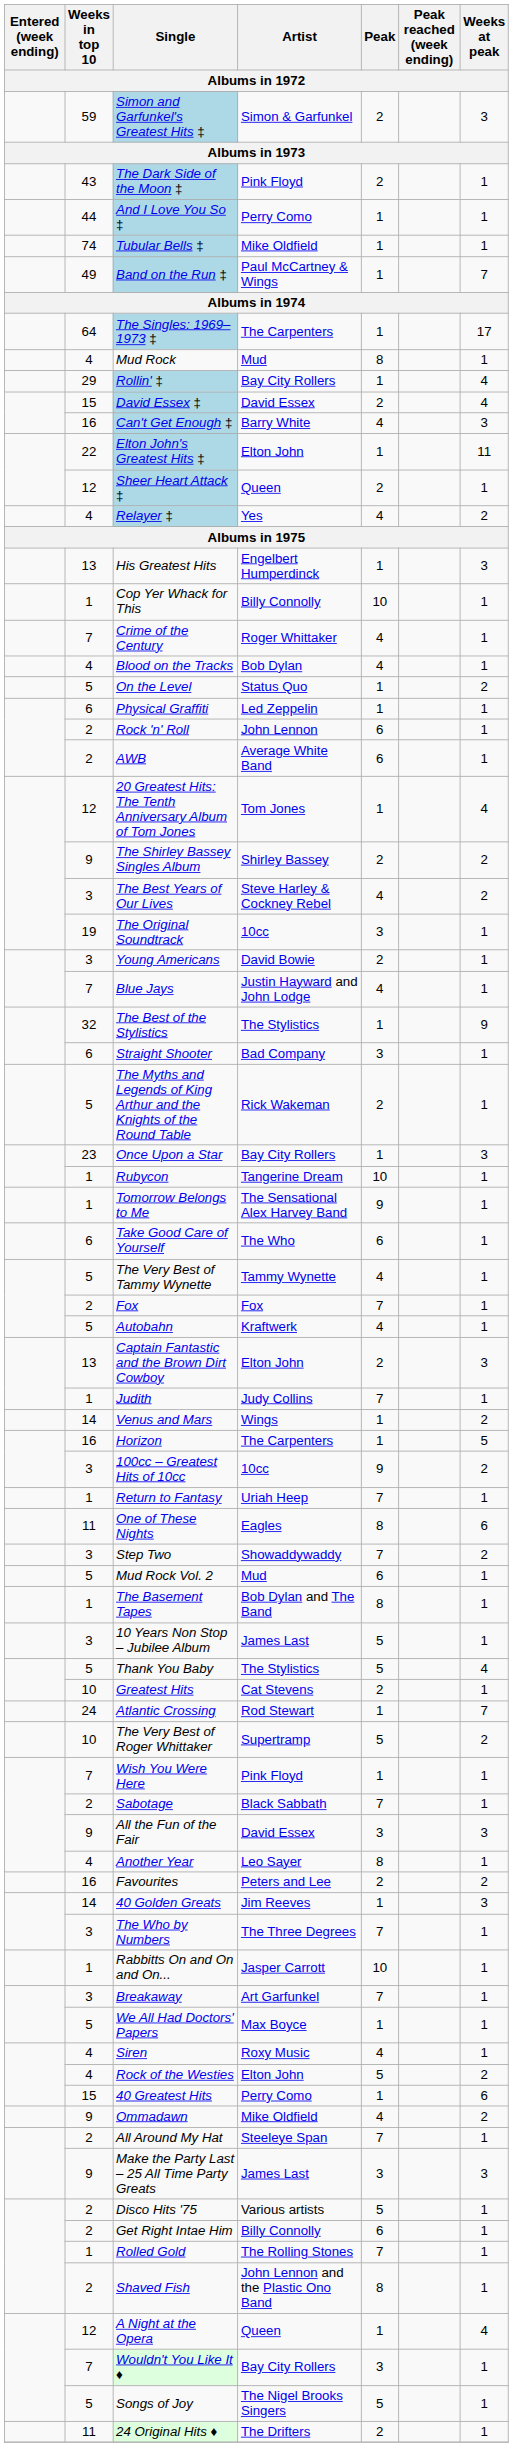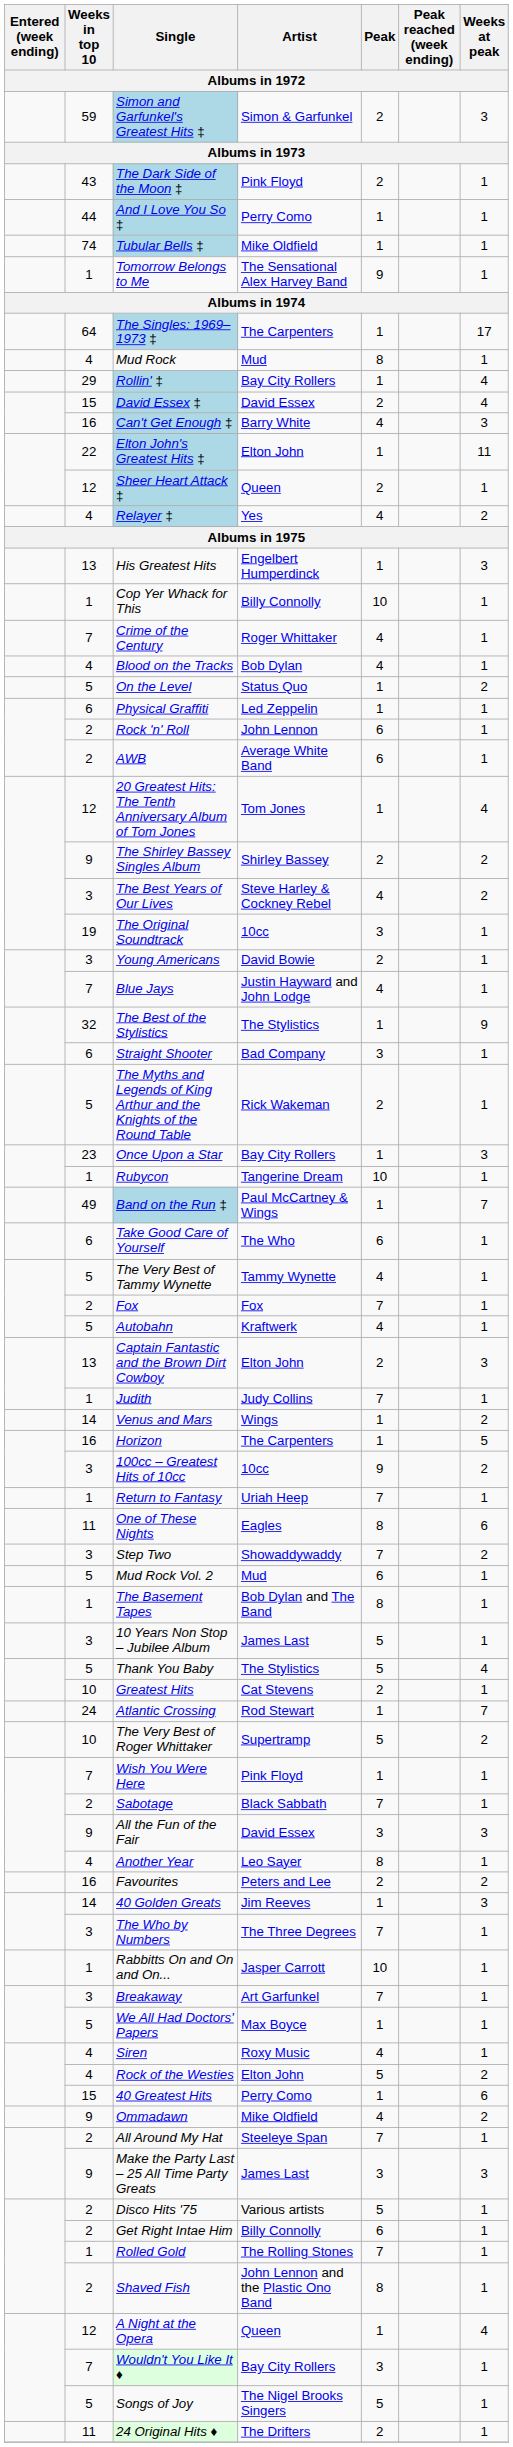 <table class="wikitable sortable" style="text-align:center;">
 <tr>
 <th>Entered <br>(week ending)</th>
 <th data-sort-type="number">Weeks<br>in<br>top<br>10</th>
 <th>Single</th>
 <th>Artist</th>
 <th data-sort-type="number">Peak</th>
 <th>Peak<br>reached <br>(week ending)</th>
 <th data-sort-type="number">Weeks<br>at<br>peak</th>
 </tr>
 <tr>
 <th colspan="7">Albums in 1972</th>
 </tr>
 <tr>
 <td></td>
 <td>59</td>
 <td align="left" bgcolor=lightblue><em><a href='#'>Simon and Garfunkel's Greatest Hits</a></em> ‡</td>
 <td align="left"><a href='#'>Simon & Garfunkel</a></td>
 <td>2</td>
 <td></td>
 <td>3</td>
 </tr>
 <tr>
 <th colspan="7">Albums in 1973</th>
 </tr>
 <tr>
 <td></td>
 <td>43</td>
 <td align="left" bgcolor=lightblue><em><a href='#'>The Dark Side of the Moon</a></em> ‡</td>
 <td align="left"><a href='#'>Pink Floyd</a></td>
 <td>2</td>
 <td></td>
 <td>1</td>
 </tr>
 <tr>
 <td></td>
 <td>44</td>
 <td align="left" bgcolor=lightblue><em><a href='#'>And I Love You So</a></em> ‡</td>
 <td align="left"><a href='#'>Perry Como</a></td>
 <td>1</td>
 <td></td>
 <td>1</td>
 </tr>
 <tr>
 <td></td>
 <td>74</td>
 <td align="left" bgcolor=lightblue><em><a href='#'>Tubular Bells</a></em> ‡</td>
 <td align="left"><a href='#'>Mike Oldfield</a></td>
 <td>1</td>
 <td></td>
 <td>1</td>
 </tr>
 <tr>
 <td></td>
-<td>49</td>
-<td align="left" bgcolor=lightblue><em><a href='#'>Band on the Run</a></em> ‡</td>
-<td align="left"><a href='#'>Paul McCartney & Wings</a></td>
 <td>1</td>
+<td align="left"><em><a href='#'>Tomorrow Belongs to Me</a></em></td>
+<td align="left"><a href='#'>The Sensational Alex Harvey Band</a></td>
+<td>9</td>
 <td></td>
-<td>7</td>
+<td>1</td>
 </tr>
 <tr>
 <th colspan="7">Albums in 1974</th>
 </tr>
 <tr>
 <td></td>
 <td>64</td>
 <td align="left" bgcolor=lightblue><em><a href='#'>The Singles: 1969–1973</a></em> ‡</td>
 <td align="left"><a href='#'>The Carpenters</a></td>
 <td>1</td>
 <td></td>
 <td>17</td>
 </tr>
 <tr>
 <td></td>
 <td>4</td>
 <td align="left"><em>Mud Rock</em></td>
 <td align="left"><a href='#'>Mud</a></td>
 <td>8</td>
 <td></td>
 <td>1</td>
 </tr>
 <tr>
 <td></td>
 <td>29</td>
 <td align="left" bgcolor=lightblue><em><a href='#'>Rollin'</a></em> ‡</td>
 <td align="left"><a href='#'>Bay City Rollers</a></td>
 <td>1</td>
 <td></td>
 <td>4</td>
 </tr>
 <tr>
 <td rowspan="2"></td>
 <td>15</td>
 <td align="left" bgcolor=lightblue><em><a href='#'>David Essex</a></em> ‡</td>
 <td align="left"><a href='#'>David Essex</a></td>
 <td>2</td>
 <td></td>
 <td>4</td>
 </tr>
 <tr>
 <td>16</td>
 <td align="left" bgcolor=lightblue><em><a href='#'>Can't Get Enough</a></em> ‡</td>
 <td align="left"><a href='#'>Barry White</a></td>
 <td>4</td>
 <td></td>
 <td>3</td>
 </tr>
 <tr>
 <td rowspan="2"></td>
 <td>22</td>
 <td align="left" bgcolor=lightblue><em><a href='#'>Elton John's Greatest Hits</a></em> ‡</td>
 <td align="left"><a href='#'>Elton John</a></td>
 <td>1</td>
 <td></td>
 <td>11</td>
 </tr>
 <tr>
 <td>12</td>
 <td align="left" bgcolor=lightblue><em><a href='#'>Sheer Heart Attack</a></em> ‡</td>
 <td align="left"><a href='#'>Queen</a></td>
 <td>2</td>
 <td></td>
 <td>1</td>
 </tr>
 <tr>
 <td></td>
 <td>4</td>
 <td align="left" bgcolor=lightblue><em><a href='#'>Relayer</a></em> ‡</td>
 <td align="left"><a href='#'>Yes</a></td>
 <td>4</td>
 <td></td>
 <td>2</td>
 </tr>
 <tr>
 <th colspan="7">Albums in 1975</th>
 </tr>
 <tr>
 <td></td>
 <td>13</td>
 <td align="left"><em>His Greatest Hits</em></td>
 <td align="left"><a href='#'>Engelbert Humperdinck</a></td>
 <td>1</td>
 <td></td>
 <td>3</td>
 </tr>
 <tr>
 <td></td>
 <td>1</td>
 <td align="left"><em>Cop Yer Whack for This</em></td>
 <td align="left"><a href='#'>Billy Connolly</a></td>
 <td>10</td>
 <td></td>
 <td>1</td>
 </tr>
 <tr>
 <td></td>
 <td>7</td>
 <td align="left"><em><a href='#'>Crime of the Century</a></em></td>
 <td align="left"><a href='#'>Roger Whittaker</a></td>
 <td>4</td>
 <td></td>
 <td>1</td>
 </tr>
 <tr>
 <td></td>
 <td>4</td>
 <td align="left"><em><a href='#'>Blood on the Tracks</a></em></td>
 <td align="left"><a href='#'>Bob Dylan</a></td>
 <td>4</td>
 <td></td>
 <td>1</td>
 </tr>
 <tr>
 <td></td>
 <td>5</td>
 <td align="left"><em><a href='#'>On the Level</a></em></td>
 <td align="left"><a href='#'>Status Quo</a></td>
 <td>1</td>
 <td></td>
 <td>2</td>
 </tr>
 <tr>
 <td rowspan="3"></td>
 <td>6</td>
 <td align="left"><em><a href='#'>Physical Graffiti</a></em></td>
 <td align="left"><a href='#'>Led Zeppelin</a></td>
 <td>1</td>
 <td></td>
 <td>1</td>
 </tr>
 <tr>
 <td>2</td>
 <td align="left"><em><a href='#'>Rock 'n' Roll</a></em></td>
 <td align="left"><a href='#'>John Lennon</a></td>
 <td>6</td>
 <td></td>
 <td>1</td>
 </tr>
 <tr>
 <td>2</td>
 <td align="left"><em><a href='#'>AWB</a></em></td>
 <td align="left"><a href='#'>Average White Band</a></td>
 <td>6</td>
 <td></td>
 <td>1</td>
 </tr>
 <tr>
 <td rowspan="4"></td>
 <td>12</td>
 <td align="left"><em><a href='#'>20 Greatest Hits: The Tenth Anniversary Album of Tom Jones</a></em></td>
 <td align="left"><a href='#'>Tom Jones</a></td>
 <td>1</td>
 <td></td>
 <td>4</td>
 </tr>
 <tr>
 <td>9</td>
 <td align="left"><em><a href='#'>The Shirley Bassey Singles Album</a></em></td>
 <td align="left"><a href='#'>Shirley Bassey</a></td>
 <td>2</td>
 <td></td>
 <td>2</td>
 </tr>
 <tr>
 <td>3</td>
 <td align="left"><em><a href='#'>The Best Years of Our Lives</a></em></td>
 <td align="left"><a href='#'>Steve Harley & Cockney Rebel</a></td>
 <td>4</td>
 <td></td>
 <td>2</td>
 </tr>
 <tr>
 <td>19</td>
 <td align="left"><em><a href='#'>The Original Soundtrack</a></em></td>
 <td align="left"><a href='#'>10cc</a></td>
 <td>3</td>
 <td></td>
 <td>1</td>
 </tr>
 <tr>
 <td rowspan="2"></td>
 <td>3</td>
 <td align="left"><em><a href='#'>Young Americans</a></em></td>
 <td align="left"><a href='#'>David Bowie</a></td>
 <td>2</td>
 <td></td>
 <td>1</td>
 </tr>
 <tr>
 <td>7</td>
 <td align="left"><em><a href='#'>Blue Jays</a></em></td>
 <td align="left"><a href='#'>Justin Hayward</a> and <a href='#'>John Lodge</a></td>
 <td>4</td>
 <td></td>
 <td>1</td>
 </tr>
 <tr>
 <td rowspan="2"></td>
 <td>32</td>
 <td align="left"><em><a href='#'>The Best of the Stylistics</a></em></td>
 <td align="left"><a href='#'>The Stylistics</a></td>
 <td>1</td>
 <td></td>
 <td>9</td>
 </tr>
 <tr>
 <td>6</td>
 <td align="left"><em><a href='#'>Straight Shooter</a></em></td>
 <td align="left"><a href='#'>Bad Company</a></td>
 <td>3</td>
 <td></td>
 <td>1</td>
 </tr>
 <tr>
 <td></td>
 <td>5</td>
 <td align="left"><em><a href='#'>The Myths and Legends of King Arthur and the Knights of the Round Table</a></em></td>
 <td align="left"><a href='#'>Rick Wakeman</a></td>
 <td>2</td>
 <td></td>
 <td>1</td>
 </tr>
 <tr>
 <td rowspan="2"></td>
 <td>23</td>
 <td align="left"><em><a href='#'>Once Upon a Star</a></em></td>
 <td align="left"><a href='#'>Bay City Rollers</a></td>
 <td>1</td>
 <td></td>
 <td>3</td>
 </tr>
 <tr>
 <td>1</td>
 <td align="left"><em><a href='#'>Rubycon</a></em></td>
 <td align="left"><a href='#'>Tangerine Dream</a></td>
 <td>10</td>
 <td></td>
 <td>1</td>
 </tr>
 <tr>
 <td></td>
+<td>49</td>
+<td align="left" bgcolor=lightblue><em><a href='#'>Band on the Run</a></em> ‡</td>
+<td align="left"><a href='#'>Paul McCartney & Wings</a></td>
 <td>1</td>
-<td align="left"><em><a href='#'>Tomorrow Belongs to Me</a></em></td>
-<td align="left"><a href='#'>The Sensational Alex Harvey Band</a></td>
-<td>9</td>
 <td></td>
-<td>1</td>
+<td>7</td>
 </tr>
 <tr>
 <td></td>
 <td>6</td>
 <td align="left"><em><a href='#'>Take Good Care of Yourself</a></em></td>
 <td align="left"><a href='#'>The Who</a></td>
 <td>6</td>
 <td></td>
 <td>1</td>
 </tr>
 <tr>
 <td rowspan="3"></td>
 <td>5</td>
 <td align="left"><em>The Very Best of Tammy Wynette</em></td>
 <td align="left"><a href='#'>Tammy Wynette</a></td>
 <td>4</td>
 <td></td>
 <td>1</td>
 </tr>
 <tr>
 <td>2</td>
 <td align="left"><em><a href='#'>Fox</a></em></td>
 <td align="left"><a href='#'>Fox</a></td>
 <td>7</td>
 <td></td>
 <td>1</td>
 </tr>
 <tr>
 <td>5</td>
 <td align="left"><em><a href='#'>Autobahn</a></em></td>
 <td align="left"><a href='#'>Kraftwerk</a></td>
 <td>4</td>
 <td></td>
 <td>1</td>
 </tr>
 <tr>
 <td rowspan="2"></td>
 <td>13</td>
 <td align="left"><em><a href='#'>Captain Fantastic and the Brown Dirt Cowboy</a></em></td>
 <td align="left"><a href='#'>Elton John</a></td>
 <td>2</td>
 <td></td>
 <td>3</td>
 </tr>
 <tr>
 <td>1</td>
 <td align="left"><em><a href='#'>Judith</a></em></td>
 <td align="left"><a href='#'>Judy Collins</a></td>
 <td>7</td>
 <td></td>
 <td>1</td>
 </tr>
 <tr>
 <td></td>
 <td>14</td>
 <td align="left"><em><a href='#'>Venus and Mars</a></em></td>
 <td align="left"><a href='#'>Wings</a></td>
 <td>1</td>
 <td></td>
 <td>2</td>
 </tr>
 <tr>
 <td rowspan="2"></td>
 <td>16</td>
 <td align="left"><em><a href='#'>Horizon</a></em></td>
 <td align="left"><a href='#'>The Carpenters</a></td>
 <td>1</td>
 <td></td>
 <td>5</td>
 </tr>
 <tr>
 <td>3</td>
 <td align="left"><em><a href='#'>100cc – Greatest Hits of 10cc</a></em></td>
 <td align="left"><a href='#'>10cc</a></td>
 <td>9</td>
 <td></td>
 <td>2</td>
 </tr>
 <tr>
 <td></td>
 <td>1</td>
 <td align="left"><em><a href='#'>Return to Fantasy</a></em></td>
 <td align="left"><a href='#'>Uriah Heep</a></td>
 <td>7</td>
 <td></td>
 <td>1</td>
 </tr>
 <tr>
 <td></td>
 <td>11</td>
 <td align="left"><em><a href='#'>One of These Nights</a></em></td>
 <td align="left"><a href='#'>Eagles</a></td>
 <td>8</td>
 <td></td>
 <td>6</td>
 </tr>
 <tr>
 <td></td>
 <td>3</td>
 <td align="left"><em>Step Two</em></td>
 <td align="left"><a href='#'>Showaddywaddy</a></td>
 <td>7</td>
 <td></td>
 <td>2</td>
 </tr>
 <tr>
 <td></td>
 <td>5</td>
 <td align="left"><em>Mud Rock Vol. 2</em></td>
 <td align="left"><a href='#'>Mud</a></td>
 <td>6</td>
 <td></td>
 <td>1</td>
 </tr>
 <tr>
 <td></td>
 <td>1</td>
 <td align="left"><em><a href='#'>The Basement Tapes</a></em></td>
 <td align="left"><a href='#'>Bob Dylan</a> and <a href='#'>The Band</a></td>
 <td>8</td>
 <td></td>
 <td>1</td>
 </tr>
 <tr>
 <td></td>
 <td>3</td>
 <td align="left"><em>10 Years Non Stop – Jubilee Album</em></td>
 <td align="left"><a href='#'>James Last</a></td>
 <td>5</td>
 <td></td>
 <td>1</td>
 </tr>
 <tr>
 <td rowspan="2"></td>
 <td>5</td>
 <td align="left"><em>Thank You Baby</em></td>
 <td align="left"><a href='#'>The Stylistics</a></td>
 <td>5</td>
 <td></td>
 <td>4</td>
 </tr>
 <tr>
 <td>10</td>
 <td align="left"><em><a href='#'>Greatest Hits</a></em></td>
 <td align="left"><a href='#'>Cat Stevens</a></td>
 <td>2</td>
 <td></td>
 <td>1</td>
 </tr>
 <tr>
 <td></td>
 <td>24</td>
 <td align="left"><em><a href='#'>Atlantic Crossing</a></em></td>
 <td align="left"><a href='#'>Rod Stewart</a></td>
 <td>1</td>
 <td></td>
 <td>7</td>
 </tr>
 <tr>
 <td></td>
 <td>10</td>
 <td align="left"><em>The Very Best of Roger Whittaker</em></td>
 <td align="left"><a href='#'>Supertramp</a></td>
 <td>5</td>
 <td></td>
 <td>2</td>
 </tr>
 <tr>
 <td rowspan="4"></td>
 <td>7</td>
 <td align="left"><em><a href='#'>Wish You Were Here</a></em></td>
 <td align="left"><a href='#'>Pink Floyd</a></td>
 <td>1</td>
 <td></td>
 <td>1</td>
 </tr>
 <tr>
 <td>2</td>
 <td align="left"><em><a href='#'>Sabotage</a></em></td>
 <td align="left"><a href='#'>Black Sabbath</a></td>
 <td>7</td>
 <td></td>
 <td>1</td>
 </tr>
 <tr>
 <td>9</td>
 <td align="left"><em>All the Fun of the Fair</em></td>
 <td align="left"><a href='#'>David Essex</a></td>
 <td>3</td>
 <td></td>
 <td>3</td>
 </tr>
 <tr>
 <td>4</td>
 <td align="left"><em><a href='#'>Another Year</a></em></td>
 <td align="left"><a href='#'>Leo Sayer</a></td>
 <td>8</td>
 <td></td>
 <td>1</td>
 </tr>
 <tr>
 <td></td>
 <td>16</td>
 <td align="left"><em>Favourites</em></td>
 <td align="left"><a href='#'>Peters and Lee</a></td>
 <td>2</td>
 <td></td>
 <td>2</td>
 </tr>
 <tr>
 <td rowspan="2"></td>
 <td>14</td>
 <td align="left"><em><a href='#'>40 Golden Greats</a></em></td>
 <td align="left"><a href='#'>Jim Reeves</a></td>
 <td>1</td>
 <td></td>
 <td>3</td>
 </tr>
 <tr>
 <td>3</td>
 <td align="left"><em><a href='#'>The Who by Numbers</a></em></td>
 <td align="left"><a href='#'>The Three Degrees</a></td>
 <td>7</td>
 <td></td>
 <td>1</td>
 </tr>
 <tr>
 <td></td>
 <td>1</td>
 <td align="left"><em>Rabbitts On and On and On...</em></td>
 <td align="left"><a href='#'>Jasper Carrott</a></td>
 <td>10</td>
 <td></td>
 <td>1</td>
 </tr>
 <tr>
 <td rowspan="2"></td>
 <td>3</td>
 <td align="left"><em><a href='#'>Breakaway</a></em></td>
 <td align="left"><a href='#'>Art Garfunkel</a></td>
 <td>7</td>
 <td></td>
 <td>1</td>
 </tr>
 <tr>
 <td>5</td>
 <td align="left"><em><a href='#'>We All Had Doctors' Papers</a></em></td>
 <td align="left"><a href='#'>Max Boyce</a></td>
 <td>1</td>
 <td></td>
 <td>1</td>
 </tr>
 <tr>
 <td rowspan="3"></td>
 <td>4</td>
 <td align="left"><em><a href='#'>Siren</a></em></td>
 <td align="left"><a href='#'>Roxy Music</a></td>
 <td>4</td>
 <td></td>
 <td>1</td>
 </tr>
 <tr>
 <td>4</td>
 <td align="left"><em><a href='#'>Rock of the Westies</a></em></td>
 <td align="left"><a href='#'>Elton John</a></td>
 <td>5</td>
 <td></td>
 <td>2</td>
 </tr>
 <tr>
 <td>15</td>
 <td align="left"><em><a href='#'>40 Greatest Hits</a></em></td>
 <td align="left"><a href='#'>Perry Como</a></td>
 <td>1</td>
 <td></td>
 <td>6</td>
 </tr>
 <tr>
 <td></td>
 <td>9</td>
 <td align="left"><em><a href='#'>Ommadawn</a></em></td>
 <td align="left"><a href='#'>Mike Oldfield</a></td>
 <td>4</td>
 <td></td>
 <td>2</td>
 </tr>
 <tr>
 <td rowspan="2"></td>
 <td>2</td>
 <td align="left"><em>All Around My Hat</em></td>
 <td align="left"><a href='#'>Steeleye Span</a></td>
 <td>7</td>
 <td></td>
 <td>1</td>
 </tr>
 <tr>
 <td>9</td>
 <td align="left"><em>Make the Party Last – 25 All Time Party Greats</em></td>
 <td align="left"><a href='#'>James Last</a></td>
 <td>3</td>
 <td></td>
 <td>3</td>
 </tr>
 <tr>
 <td rowspan="4"></td>
 <td>2</td>
 <td align="left"><em>Disco Hits '75</em></td>
 <td align="left">Various artists</td>
 <td>5</td>
 <td></td>
 <td>1</td>
 </tr>
 <tr>
 <td>2</td>
 <td align="left"><em>Get Right Intae Him</em></td>
 <td align="left"><a href='#'>Billy Connolly</a></td>
 <td>6</td>
 <td></td>
 <td>1</td>
 </tr>
 <tr>
 <td>1</td>
 <td align="left"><em><a href='#'>Rolled Gold</a></em></td>
 <td align="left"><a href='#'>The Rolling Stones</a></td>
 <td>7</td>
 <td></td>
 <td>1</td>
 </tr>
 <tr>
 <td>2</td>
 <td align="left"><em><a href='#'>Shaved Fish</a></em></td>
 <td align="left"><a href='#'>John Lennon</a> and the <a href='#'>Plastic Ono Band</a></td>
 <td>8</td>
 <td></td>
 <td>1</td>
 </tr>
 <tr>
 <td rowspan="3"></td>
 <td>12</td>
 <td align="left"><em><a href='#'>A Night at the Opera</a></em></td>
 <td align="left"><a href='#'>Queen</a></td>
 <td>1</td>
 <td></td>
 <td>4</td>
 </tr>
 <tr>
 <td>7</td>
 <td align="left" bgcolor=#DDFFDD><em><a href='#'>Wouldn't You Like It</a></em> ♦</td>
 <td align="left"><a href='#'>Bay City Rollers</a></td>
 <td>3</td>
 <td></td>
 <td>1</td>
 </tr>
 <tr>
 <td>5</td>
 <td align="left"><em>Songs of Joy</em></td>
 <td align="left"><a href='#'>The Nigel Brooks Singers</a></td>
 <td>5</td>
 <td></td>
 <td>1</td>
 </tr>
 <tr>
 <td></td>
 <td>11</td>
 <td align="left" bgcolor=#DDFFDD><em>24 Original Hits</em> ♦</td>
 <td align="left"><a href='#'>The Drifters</a></td>
 <td>2</td>
 <td></td>
 <td>1</td>
 </tr>
 <tr>
 </tr>
 </table>
